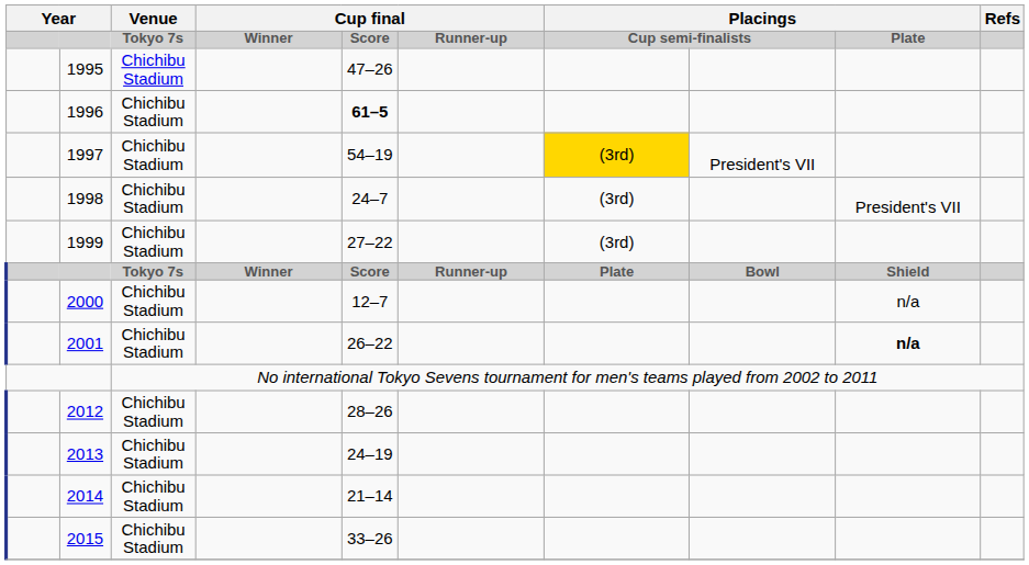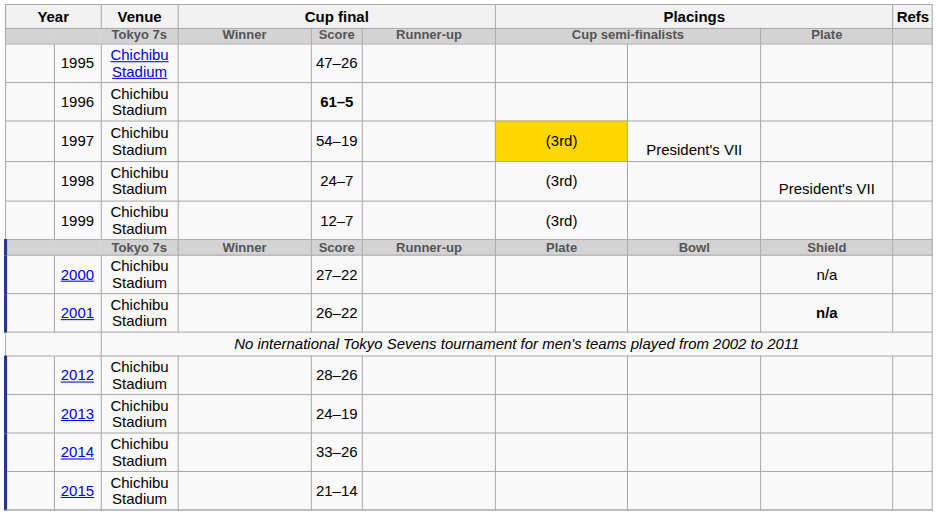 <table class="wikitable" style="font-size:90%; text-align: center;">
 <tr>
 <th colspan=2>Year</th>
 <th>Venue</th>
 <th colspan=3>Cup final</th>
 <th colspan=3>Placings</th>
 <th>Refs</th>
 </tr>
 <tr bgcolor=lightgrey style="line-height:9px; font-size:87%;">
 <td style="border-right:0px;"></td>
 <td style="border:0px;"></td>
 <td style="border-left:0px; color:#555; "><strong>Tokyo 7s</strong></td>
 <td style="font-weight:bold; color:#555;">Winner</td>
 <td style="font-weight:bold; color:#555;">Score</td>
 <td style="font-weight:bold; color:#555;">Runner-up</td>
 <td colspan=2 style="font-weight:bold; color:#555;">Cup semi-finalists</td>
 <td style="font-weight:bold; color:#555;">Plate</td>
 <td style="font-weight:bold; color:#555;"></td>
 </tr>
 <tr>
 <td><small></small></td>
 <td>1995</td>
 <td style="padding:2px;"><a href='#'>Chichibu Stadium</a></td>
 <td><strong></strong></td>
 <td>47–26</td>
 <td></td>
 <td></td>
 <td></td>
 <td></td>
 <td><br></td>
 </tr>
 <tr>
 <td><small></small></td>
 <td>1996</td>
 <td style="padding:2px;">Chichibu Stadium</td>
 <td><strong></strong></td>
 <td><strong>61–5</strong></td>
 <td></td>
 <td></td>
 <td></td>
 <td></td>
 <td><br></td>
 </tr>
 <tr>
 <td><small></small></td>
 <td>1997</td>
 <td style="padding:2px;">Chichibu Stadium</td>
 <td><strong></strong></td>
 <td>54–19</td>
 <td></td>
 <td style="background: gold;"> (3rd)</td>
 <td><br>President's VII</td>
 <td></td>
 <td><br></td>
 </tr>
 <tr>
 <td><small></small></td>
 <td>1998</td>
 <td style="padding:2px;">Chichibu Stadium</td>
 <td><strong></strong></td>
 <td>24–7</td>
 <td></td>
 <td> (3rd)</td>
 <td></td>
 <td><br>President's VII</td>
 <td><br></td>
 </tr>
 <tr>
 <td><small></small></td>
 <td>1999</td>
 <td style="padding:2px;">Chichibu Stadium</td>
 <td><strong></strong></td>
-<td>27–22</td>
+<td>12–7</td>
 <td></td>
 <td> (3rd)</td>
 <td></td>
 <td></td>
 <td><br></td>
 </tr>
 <tr bgcolor=lightgrey style="line-height:9px; font-size:87%;">
 <td style="width:3.2em; border-left:3px solid #28368C; border-right:0px;"></td>
 <td style="width:3.2em; border:0px;"></td>
 <td style="width:5.5em; border-left:0px; color:#555; "><strong>Tokyo 7s</strong></td>
 <td style="width:9.7em; font-weight:bold; color:#555;">Winner</td>
 <td style="width:3.5em; font-weight:bold; color:#555;">Score</td>
 <td style="width:9.7em; font-weight:bold; color:#555;">Runner-up</td>
 <td style="width:9.7em; font-weight:bold; color:#555;">Plate</td>
 <td style="width:9.7em; font-weight:bold; color:#555;">Bowl</td>
 <td style="width:9.7em; font-weight:bold; color:#555;">Shield</td>
 <td></td>
 </tr>
 <tr>
 <td style="border-left:3px solid #28368C;"><small></small></td>
 <td><a href='#'>2000</a></td>
 <td style="padding:2px;">Chichibu Stadium</td>
 <td><strong></strong></td>
-<td>12–7</td>
+<td>27–22</td>
 <td></td>
 <td></td>
 <td></td>
 <td>n/a</td>
 <td></td>
 </tr>
 <tr>
 <td style="border-left:3px solid #28368C;"><small></small></td>
 <td><a href='#'>2001</a></td>
 <td style="padding:2px;">Chichibu Stadium</td>
 <td><strong></strong></td>
 <td>26–22</td>
 <td></td>
 <td></td>
 <td></td>
 <td><strong>n/a</strong></td>
 <td></td>
 </tr>
 <tr>
 <td style="border-right:0px;"></td>
 <td style="border-left:0px;"></td>
 <td colspan=8 style="border-left:0px;"><em>No international Tokyo Sevens tournament for men's teams played from 2002 to 2011</em></td>
 </tr>
 <tr>
 <td style="border-left:3px solid #28368C;"><small></small></td>
 <td><a href='#'>2012</a></td>
 <td style="padding:2px;">Chichibu Stadium</td>
 <td><strong></strong></td>
 <td>28–26</td>
 <td></td>
 <td></td>
 <td></td>
 <td></td>
 <td></td>
 </tr>
 <tr>
 <td style="border-left:3px solid #28368C;"><small></small></td>
 <td><a href='#'>2013</a></td>
 <td style="padding:2px;">Chichibu Stadium</td>
 <td><strong></strong></td>
 <td>24–19</td>
 <td></td>
 <td></td>
 <td></td>
 <td></td>
 <td></td>
 </tr>
 <tr>
 <td style="border-left:3px solid #28368C;"><small></small></td>
 <td><a href='#'>2014</a></td>
 <td style="padding:2px;">Chichibu Stadium</td>
 <td><strong></strong></td>
-<td>21–14</td>
+<td>33–26</td>
 <td></td>
 <td></td>
 <td></td>
 <td></td>
 <td></td>
 </tr>
 <tr>
 <td style="border-left:3px solid #28368C;"><small></small></td>
 <td><a href='#'>2015</a></td>
 <td style="padding:2px;">Chichibu Stadium</td>
 <td><strong></strong></td>
-<td>33–26</td>
+<td>21–14</td>
 <td></td>
 <td></td>
 <td></td>
 <td></td>
 <td></td>
 </tr>
 <tr>
 </tr>
 </table>
